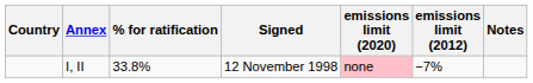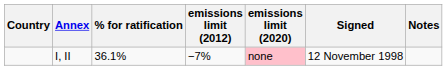 <table class="wikitable">
 <tr>
 <th><strong>Country</strong></th>
 <th><strong><a href='#'>Annex</a></strong></th>
 <th><strong>% for ratification</strong></th>
+<th><strong>emissions<br>limit<br>(2012)</strong></th>
+<th><strong>emissions<br>limit<br>(2020)</strong></th>
 <th><strong>Signed</strong></th>
-<th><strong>emissions<br>limit<br>(2020)</strong></th>
-<th><strong>emissions<br>limit<br>(2012)</strong></th>
 <th><strong>Notes</strong></th>
 </tr>
 <tr>
 <td></td>
 <td>I, II</td>
-<td>33.8%</td>
+<td>36.1%</td>
+<td>−7%</td>
+<td style="background: pink;">none</td>
 <td>12 November 1998</td>
-<td style="background: pink;">none</td>
-<td>−7%</td>
 <td></td>
 </tr>
 </table>
